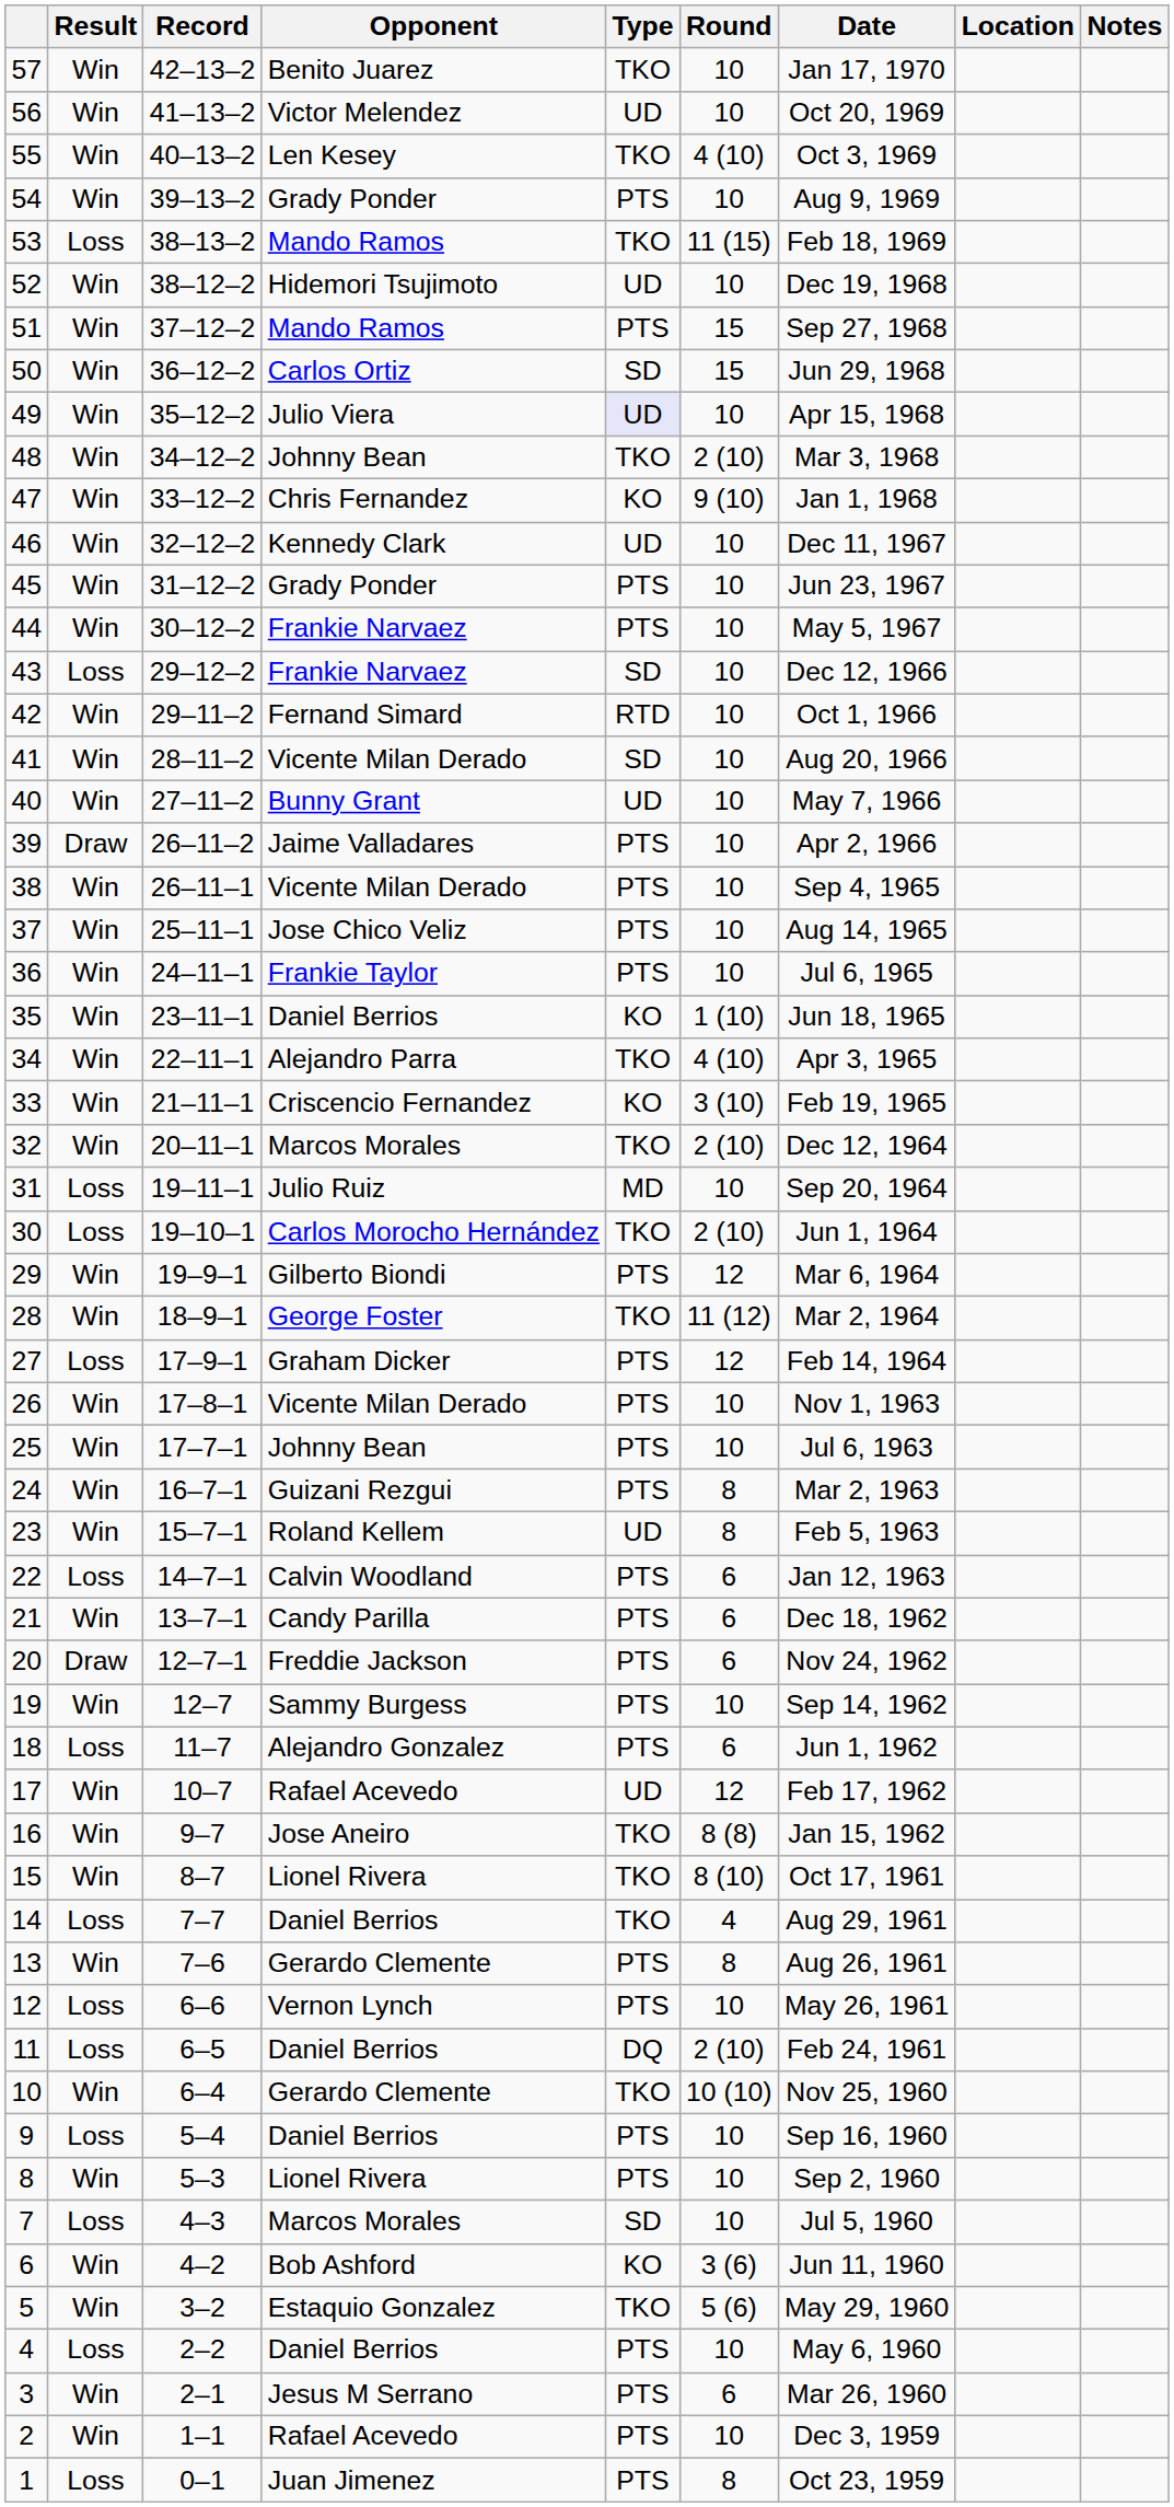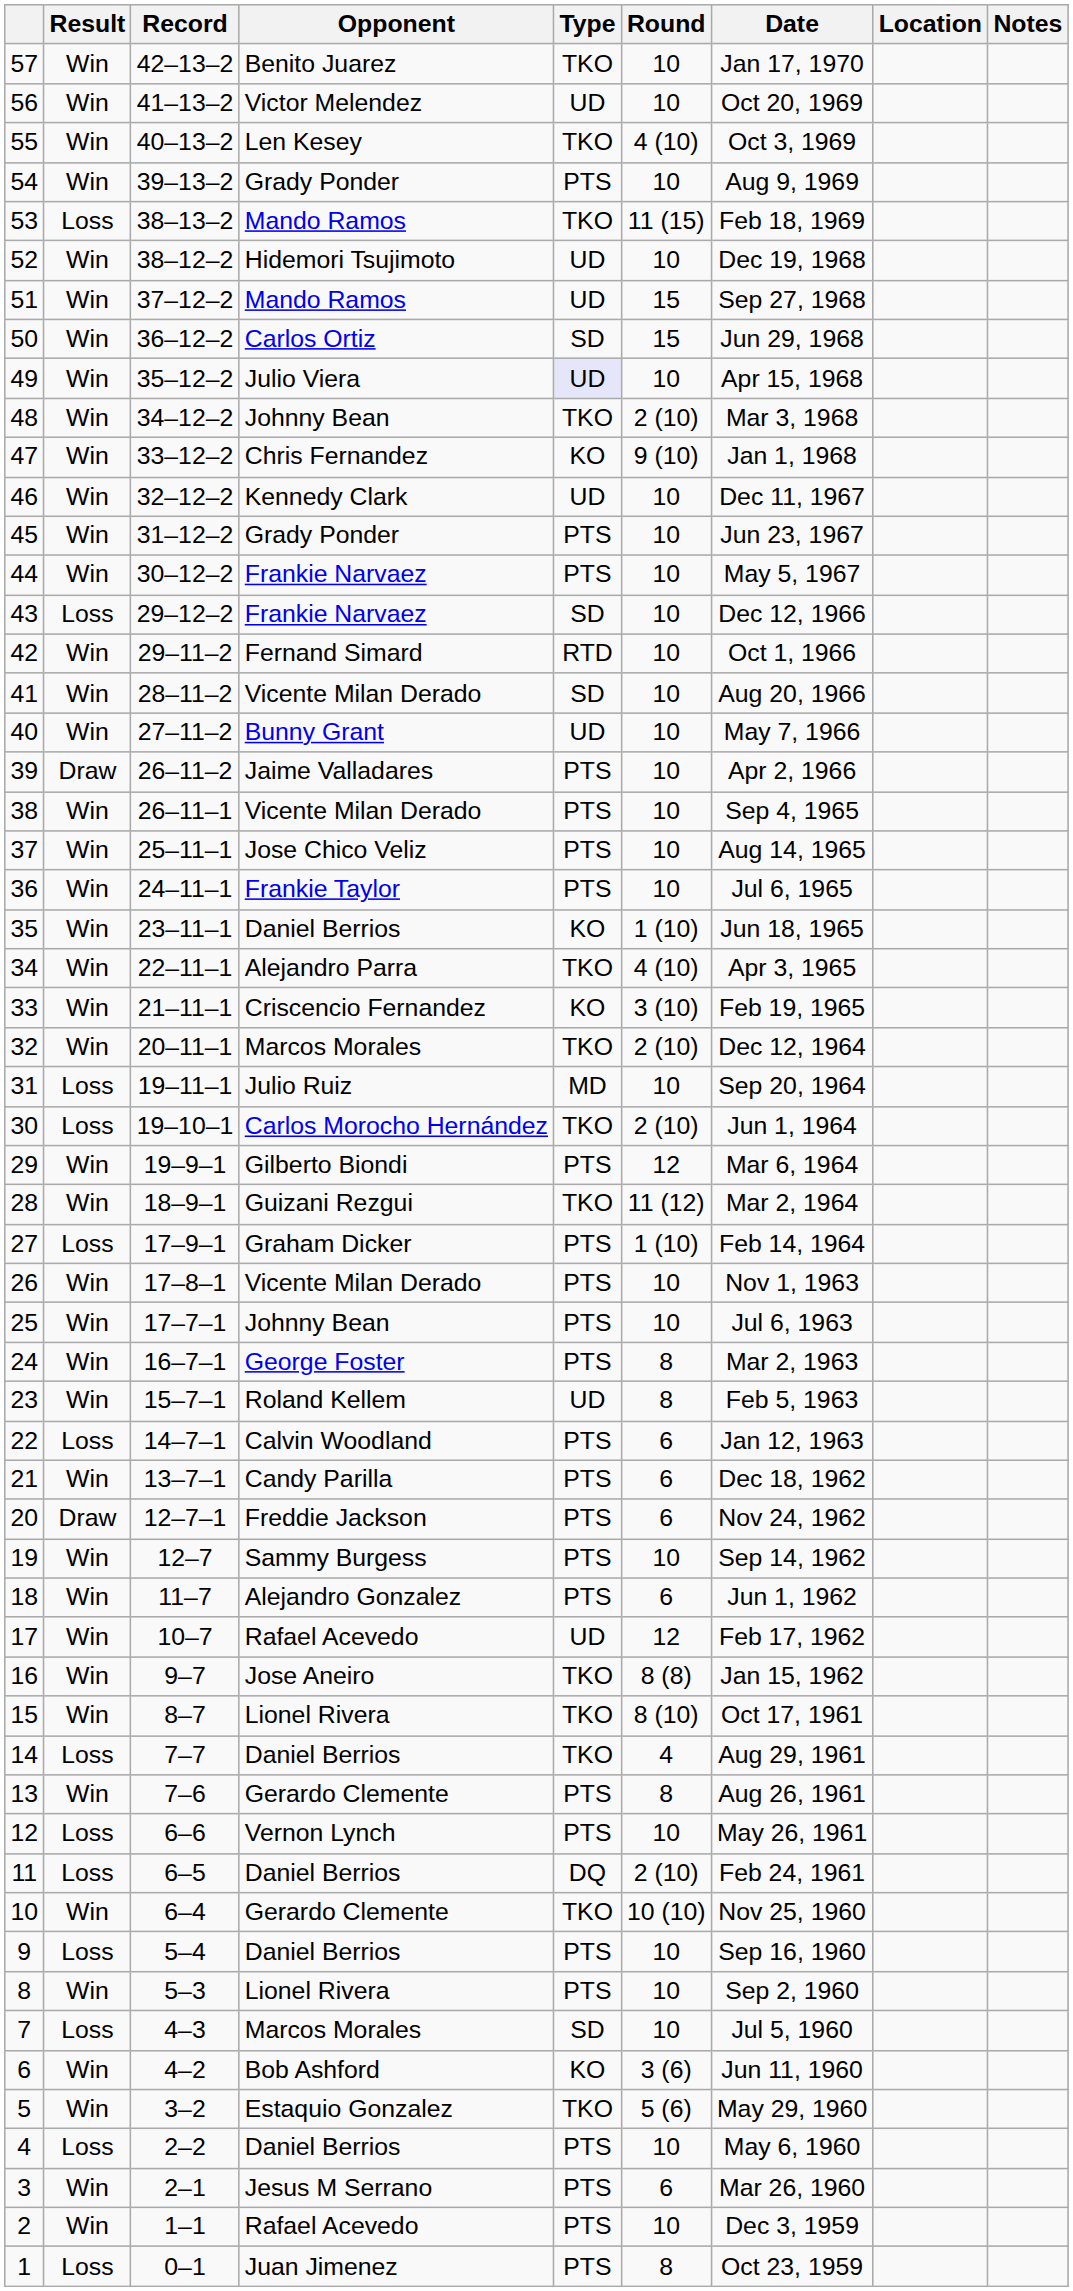 <table class="wikitable" style="text-align:center">
 <tr>
 <th></th>
 <th>Result</th>
 <th>Record</th>
 <th>Opponent</th>
 <th>Type</th>
 <th>Round</th>
 <th>Date</th>
 <th>Location</th>
 <th>Notes</th>
 </tr>
 <tr>
 <td>57</td>
 <td>Win</td>
 <td>42–13–2</td>
 <td align=left>Benito Juarez</td>
 <td>TKO</td>
 <td>10</td>
 <td>Jan 17, 1970</td>
 <td align=left></td>
 <td align=left></td>
 </tr>
 <tr>
 <td>56</td>
 <td>Win</td>
 <td>41–13–2</td>
 <td align=left>Victor Melendez</td>
 <td>UD</td>
 <td>10</td>
 <td>Oct 20, 1969</td>
 <td align=left></td>
 <td align=left></td>
 </tr>
 <tr>
 <td>55</td>
 <td>Win</td>
 <td>40–13–2</td>
 <td align=left>Len Kesey</td>
 <td>TKO</td>
 <td>4 (10)</td>
 <td>Oct 3, 1969</td>
 <td align=left></td>
 <td align=left></td>
 </tr>
 <tr>
 <td>54</td>
 <td>Win</td>
 <td>39–13–2</td>
 <td align=left>Grady Ponder</td>
 <td>PTS</td>
 <td>10</td>
 <td>Aug 9, 1969</td>
 <td align=left></td>
 <td align=left></td>
 </tr>
 <tr>
 <td>53</td>
 <td>Loss</td>
 <td>38–13–2</td>
 <td align=left><a href='#'>Mando Ramos</a></td>
 <td>TKO</td>
 <td>11 (15)</td>
 <td>Feb 18, 1969</td>
 <td align=left></td>
 <td align=left></td>
 </tr>
 <tr>
 <td>52</td>
 <td>Win</td>
 <td>38–12–2</td>
 <td align=left>Hidemori Tsujimoto</td>
 <td>UD</td>
 <td>10</td>
 <td>Dec 19, 1968</td>
 <td align=left></td>
 <td align=left></td>
 </tr>
 <tr>
 <td>51</td>
 <td>Win</td>
 <td>37–12–2</td>
 <td align=left><a href='#'>Mando Ramos</a></td>
-<td>PTS</td>
+<td>UD</td>
 <td>15</td>
 <td>Sep 27, 1968</td>
 <td align=left></td>
 <td align=left></td>
 </tr>
 <tr>
 <td>50</td>
 <td>Win</td>
 <td>36–12–2</td>
 <td align=left><a href='#'>Carlos Ortiz</a></td>
 <td>SD</td>
 <td>15</td>
 <td>Jun 29, 1968</td>
 <td align=left></td>
 <td align=left></td>
 </tr>
 <tr>
 <td>49</td>
 <td>Win</td>
 <td>35–12–2</td>
 <td align=left>Julio Viera</td>
 <td style="background: lavender;">UD</td>
 <td>10</td>
 <td>Apr 15, 1968</td>
 <td align=left></td>
 <td align=left></td>
 </tr>
 <tr>
 <td>48</td>
 <td>Win</td>
 <td>34–12–2</td>
 <td align=left>Johnny Bean</td>
 <td>TKO</td>
 <td>2 (10)</td>
 <td>Mar 3, 1968</td>
 <td align=left></td>
 <td align=left></td>
 </tr>
 <tr>
 <td>47</td>
 <td>Win</td>
 <td>33–12–2</td>
 <td align=left>Chris Fernandez</td>
 <td>KO</td>
 <td>9 (10)</td>
 <td>Jan 1, 1968</td>
 <td align=left></td>
 <td align=left></td>
 </tr>
 <tr>
 <td>46</td>
 <td>Win</td>
 <td>32–12–2</td>
 <td align=left>Kennedy Clark</td>
 <td>UD</td>
 <td>10</td>
 <td>Dec 11, 1967</td>
 <td align=left></td>
 <td align=left></td>
 </tr>
 <tr>
 <td>45</td>
 <td>Win</td>
 <td>31–12–2</td>
 <td align=left>Grady Ponder</td>
 <td>PTS</td>
 <td>10</td>
 <td>Jun 23, 1967</td>
 <td align=left></td>
 <td align=left></td>
 </tr>
 <tr>
 <td>44</td>
 <td>Win</td>
 <td>30–12–2</td>
 <td align=left><a href='#'>Frankie Narvaez</a></td>
 <td>PTS</td>
 <td>10</td>
 <td>May 5, 1967</td>
 <td align=left></td>
 <td align=left></td>
 </tr>
 <tr>
 <td>43</td>
 <td>Loss</td>
 <td>29–12–2</td>
 <td align=left><a href='#'>Frankie Narvaez</a></td>
 <td>SD</td>
 <td>10</td>
 <td>Dec 12, 1966</td>
 <td align=left></td>
 <td align=left></td>
 </tr>
 <tr>
 <td>42</td>
 <td>Win</td>
 <td>29–11–2</td>
 <td align=left>Fernand Simard</td>
 <td>RTD</td>
 <td>10</td>
 <td>Oct 1, 1966</td>
 <td align=left></td>
 <td align=left></td>
 </tr>
 <tr>
 <td>41</td>
 <td>Win</td>
 <td>28–11–2</td>
 <td align=left>Vicente Milan Derado</td>
 <td>SD</td>
 <td>10</td>
 <td>Aug 20, 1966</td>
 <td align=left></td>
 <td align=left></td>
 </tr>
 <tr>
 <td>40</td>
 <td>Win</td>
 <td>27–11–2</td>
 <td align=left><a href='#'>Bunny Grant</a></td>
 <td>UD</td>
 <td>10</td>
 <td>May 7, 1966</td>
 <td align=left></td>
 <td align=left></td>
 </tr>
 <tr>
 <td>39</td>
 <td>Draw</td>
 <td>26–11–2</td>
 <td align=left>Jaime Valladares</td>
 <td>PTS</td>
 <td>10</td>
 <td>Apr 2, 1966</td>
 <td align=left></td>
 <td align=left></td>
 </tr>
 <tr>
 <td>38</td>
 <td>Win</td>
 <td>26–11–1</td>
 <td align=left>Vicente Milan Derado</td>
 <td>PTS</td>
 <td>10</td>
 <td>Sep 4, 1965</td>
 <td align=left></td>
 <td align=left></td>
 </tr>
 <tr>
 <td>37</td>
 <td>Win</td>
 <td>25–11–1</td>
 <td align=left>Jose Chico Veliz</td>
 <td>PTS</td>
 <td>10</td>
 <td>Aug 14, 1965</td>
 <td align=left></td>
 <td align=left></td>
 </tr>
 <tr>
 <td>36</td>
 <td>Win</td>
 <td>24–11–1</td>
 <td align=left><a href='#'>Frankie Taylor</a></td>
 <td>PTS</td>
 <td>10</td>
 <td>Jul 6, 1965</td>
 <td align=left></td>
 <td align=left></td>
 </tr>
 <tr>
 <td>35</td>
 <td>Win</td>
 <td>23–11–1</td>
 <td align=left>Daniel Berrios</td>
 <td>KO</td>
 <td>1 (10)</td>
 <td>Jun 18, 1965</td>
 <td align=left></td>
 <td align=left></td>
 </tr>
 <tr>
 <td>34</td>
 <td>Win</td>
 <td>22–11–1</td>
 <td align=left>Alejandro Parra</td>
 <td>TKO</td>
 <td>4 (10)</td>
 <td>Apr 3, 1965</td>
 <td align=left></td>
 <td align=left></td>
 </tr>
 <tr>
 <td>33</td>
 <td>Win</td>
 <td>21–11–1</td>
 <td align=left>Criscencio Fernandez</td>
 <td>KO</td>
 <td>3 (10)</td>
 <td>Feb 19, 1965</td>
 <td align=left></td>
 <td align=left></td>
 </tr>
 <tr>
 <td>32</td>
 <td>Win</td>
 <td>20–11–1</td>
 <td align=left>Marcos Morales</td>
 <td>TKO</td>
 <td>2 (10)</td>
 <td>Dec 12, 1964</td>
 <td align=left></td>
 <td align=left></td>
 </tr>
 <tr>
 <td>31</td>
 <td>Loss</td>
 <td>19–11–1</td>
 <td align=left>Julio Ruiz</td>
 <td>MD</td>
 <td>10</td>
 <td>Sep 20, 1964</td>
 <td align=left></td>
 <td align=left></td>
 </tr>
 <tr>
 <td>30</td>
 <td>Loss</td>
 <td>19–10–1</td>
 <td align=left><a href='#'>Carlos Morocho Hernández</a></td>
 <td>TKO</td>
 <td>2 (10)</td>
 <td>Jun 1, 1964</td>
 <td align=left></td>
 <td align=left></td>
 </tr>
 <tr>
 <td>29</td>
 <td>Win</td>
 <td>19–9–1</td>
 <td align=left>Gilberto Biondi</td>
 <td>PTS</td>
 <td>12</td>
 <td>Mar 6, 1964</td>
 <td align=left></td>
 <td align=left></td>
 </tr>
 <tr>
 <td>28</td>
 <td>Win</td>
 <td>18–9–1</td>
-<td align=left><a href='#'>George Foster</a></td>
+<td align=left>Guizani Rezgui</td>
 <td>TKO</td>
 <td>11 (12)</td>
 <td>Mar 2, 1964</td>
 <td align=left></td>
 <td align=left></td>
 </tr>
 <tr>
 <td>27</td>
 <td>Loss</td>
 <td>17–9–1</td>
 <td align=left>Graham Dicker</td>
 <td>PTS</td>
-<td>12</td>
+<td>1 (10)</td>
 <td>Feb 14, 1964</td>
 <td align=left></td>
 <td align=left></td>
 </tr>
 <tr>
 <td>26</td>
 <td>Win</td>
 <td>17–8–1</td>
 <td align=left>Vicente Milan Derado</td>
 <td>PTS</td>
 <td>10</td>
 <td>Nov 1, 1963</td>
 <td align=left></td>
 <td align=left></td>
 </tr>
 <tr>
 <td>25</td>
 <td>Win</td>
 <td>17–7–1</td>
 <td align=left>Johnny Bean</td>
 <td>PTS</td>
 <td>10</td>
 <td>Jul 6, 1963</td>
 <td align=left></td>
 <td align=left></td>
 </tr>
 <tr>
 <td>24</td>
 <td>Win</td>
 <td>16–7–1</td>
-<td align=left>Guizani Rezgui</td>
+<td align=left><a href='#'>George Foster</a></td>
 <td>PTS</td>
 <td>8</td>
 <td>Mar 2, 1963</td>
 <td align=left></td>
 <td align=left></td>
 </tr>
 <tr>
 <td>23</td>
 <td>Win</td>
 <td>15–7–1</td>
 <td align=left>Roland Kellem</td>
 <td>UD</td>
 <td>8</td>
 <td>Feb 5, 1963</td>
 <td align=left></td>
 <td align=left></td>
 </tr>
 <tr>
 <td>22</td>
 <td>Loss</td>
 <td>14–7–1</td>
 <td align=left>Calvin Woodland</td>
 <td>PTS</td>
 <td>6</td>
 <td>Jan 12, 1963</td>
 <td align=left></td>
 <td align=left></td>
 </tr>
 <tr>
 <td>21</td>
 <td>Win</td>
 <td>13–7–1</td>
 <td align=left>Candy Parilla</td>
 <td>PTS</td>
 <td>6</td>
 <td>Dec 18, 1962</td>
 <td align=left></td>
 <td align=left></td>
 </tr>
 <tr>
 <td>20</td>
 <td>Draw</td>
 <td>12–7–1</td>
 <td align=left>Freddie Jackson</td>
 <td>PTS</td>
 <td>6</td>
 <td>Nov 24, 1962</td>
 <td align=left></td>
 <td align=left></td>
 </tr>
 <tr>
 <td>19</td>
 <td>Win</td>
 <td>12–7</td>
 <td align=left>Sammy Burgess</td>
 <td>PTS</td>
 <td>10</td>
 <td>Sep 14, 1962</td>
 <td align=left></td>
 <td align=left></td>
 </tr>
 <tr>
 <td>18</td>
-<td>Loss</td>
+<td>Win</td>
 <td>11–7</td>
 <td align=left>Alejandro Gonzalez</td>
 <td>PTS</td>
 <td>6</td>
 <td>Jun 1, 1962</td>
 <td align=left></td>
 <td align=left></td>
 </tr>
 <tr>
 <td>17</td>
 <td>Win</td>
 <td>10–7</td>
 <td align=left>Rafael Acevedo</td>
 <td>UD</td>
 <td>12</td>
 <td>Feb 17, 1962</td>
 <td align=left></td>
 <td align=left></td>
 </tr>
 <tr>
 <td>16</td>
 <td>Win</td>
 <td>9–7</td>
 <td align=left>Jose Aneiro</td>
 <td>TKO</td>
 <td>8 (8)</td>
 <td>Jan 15, 1962</td>
 <td align=left></td>
 <td align=left></td>
 </tr>
 <tr>
 <td>15</td>
 <td>Win</td>
 <td>8–7</td>
 <td align=left>Lionel Rivera</td>
 <td>TKO</td>
 <td>8 (10)</td>
 <td>Oct 17, 1961</td>
 <td align=left></td>
 <td align=left></td>
 </tr>
 <tr>
 <td>14</td>
 <td>Loss</td>
 <td>7–7</td>
 <td align=left>Daniel Berrios</td>
 <td>TKO</td>
 <td>4</td>
 <td>Aug 29, 1961</td>
 <td align=left></td>
 <td align=left></td>
 </tr>
 <tr>
 <td>13</td>
 <td>Win</td>
 <td>7–6</td>
 <td align=left>Gerardo Clemente</td>
 <td>PTS</td>
 <td>8</td>
 <td>Aug 26, 1961</td>
 <td align=left></td>
 <td align=left></td>
 </tr>
 <tr>
 <td>12</td>
 <td>Loss</td>
 <td>6–6</td>
 <td align=left>Vernon Lynch</td>
 <td>PTS</td>
 <td>10</td>
 <td>May 26, 1961</td>
 <td align=left></td>
 <td align=left></td>
 </tr>
 <tr>
 <td>11</td>
 <td>Loss</td>
 <td>6–5</td>
 <td align=left>Daniel Berrios</td>
 <td>DQ</td>
 <td>2 (10)</td>
 <td>Feb 24, 1961</td>
 <td align=left></td>
 <td align=left></td>
 </tr>
 <tr>
 <td>10</td>
 <td>Win</td>
 <td>6–4</td>
 <td align=left>Gerardo Clemente</td>
 <td>TKO</td>
 <td>10 (10)</td>
 <td>Nov 25, 1960</td>
 <td align=left></td>
 <td align=left></td>
 </tr>
 <tr>
 <td>9</td>
 <td>Loss</td>
 <td>5–4</td>
 <td align=left>Daniel Berrios</td>
 <td>PTS</td>
 <td>10</td>
 <td>Sep 16, 1960</td>
 <td align=left></td>
 <td align=left></td>
 </tr>
 <tr>
 <td>8</td>
 <td>Win</td>
 <td>5–3</td>
 <td align=left>Lionel Rivera</td>
 <td>PTS</td>
 <td>10</td>
 <td>Sep 2, 1960</td>
 <td align=left></td>
 <td align=left></td>
 </tr>
 <tr>
 <td>7</td>
 <td>Loss</td>
 <td>4–3</td>
 <td align=left>Marcos Morales</td>
 <td>SD</td>
 <td>10</td>
 <td>Jul 5, 1960</td>
 <td align=left></td>
 <td align=left></td>
 </tr>
 <tr>
 <td>6</td>
 <td>Win</td>
 <td>4–2</td>
 <td align=left>Bob Ashford</td>
 <td>KO</td>
 <td>3 (6)</td>
 <td>Jun 11, 1960</td>
 <td align=left></td>
 <td align=left></td>
 </tr>
 <tr>
 <td>5</td>
 <td>Win</td>
 <td>3–2</td>
 <td align=left>Estaquio Gonzalez</td>
 <td>TKO</td>
 <td>5 (6)</td>
 <td>May 29, 1960</td>
 <td align=left></td>
 <td align=left></td>
 </tr>
 <tr>
 <td>4</td>
 <td>Loss</td>
 <td>2–2</td>
 <td align=left>Daniel Berrios</td>
 <td>PTS</td>
 <td>10</td>
 <td>May 6, 1960</td>
 <td align=left></td>
 <td align=left></td>
 </tr>
 <tr>
 <td>3</td>
 <td>Win</td>
 <td>2–1</td>
 <td align=left>Jesus M Serrano</td>
 <td>PTS</td>
 <td>6</td>
 <td>Mar 26, 1960</td>
 <td align=left></td>
 <td align=left></td>
 </tr>
 <tr>
 <td>2</td>
 <td>Win</td>
 <td>1–1</td>
 <td align=left>Rafael Acevedo</td>
 <td>PTS</td>
 <td>10</td>
 <td>Dec 3, 1959</td>
 <td align=left></td>
 <td align=left></td>
 </tr>
 <tr>
 <td>1</td>
 <td>Loss</td>
 <td>0–1</td>
 <td align=left>Juan Jimenez</td>
 <td>PTS</td>
 <td>8</td>
 <td>Oct 23, 1959</td>
 <td align=left></td>
 <td align=left></td>
 </tr>
 </table>
